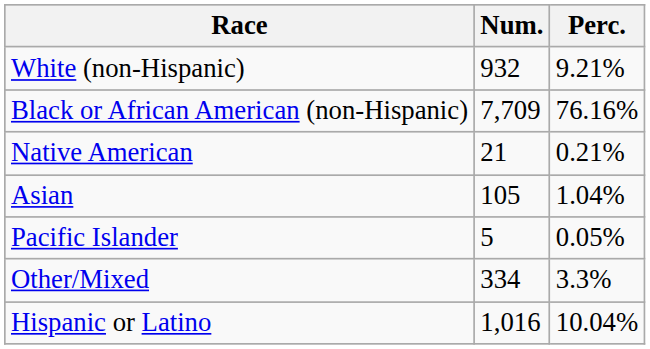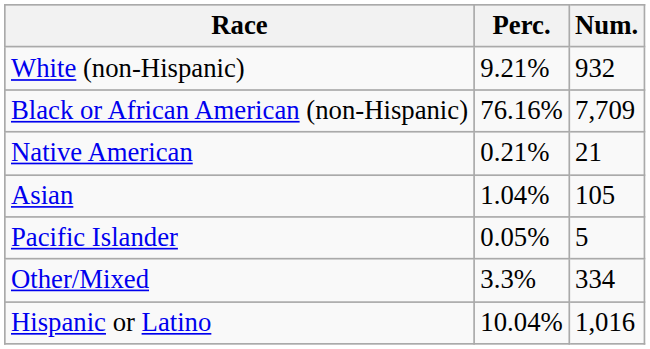 <table class="wikitable">
 <tr>
 <th>Race</th>
+<th>Perc.</th>
 <th>Num.</th>
-<th>Perc.</th>
 </tr>
 <tr>
 <td><a href='#'>White</a> (non-Hispanic)</td>
+<td>9.21%</td>
 <td>932</td>
-<td>9.21%</td>
 </tr>
 <tr>
 <td><a href='#'>Black or African American</a> (non-Hispanic)</td>
+<td>76.16%</td>
 <td>7,709</td>
-<td>76.16%</td>
 </tr>
 <tr>
 <td><a href='#'>Native American</a></td>
+<td>0.21%</td>
 <td>21</td>
-<td>0.21%</td>
 </tr>
 <tr>
 <td><a href='#'>Asian</a></td>
+<td>1.04%</td>
 <td>105</td>
-<td>1.04%</td>
 </tr>
 <tr>
 <td><a href='#'>Pacific Islander</a></td>
+<td>0.05%</td>
 <td>5</td>
-<td>0.05%</td>
 </tr>
 <tr>
 <td><a href='#'>Other/Mixed</a></td>
+<td>3.3%</td>
 <td>334</td>
-<td>3.3%</td>
 </tr>
 <tr>
 <td><a href='#'>Hispanic</a> or <a href='#'>Latino</a></td>
+<td>10.04%</td>
 <td>1,016</td>
-<td>10.04%</td>
 </tr>
 </table>
